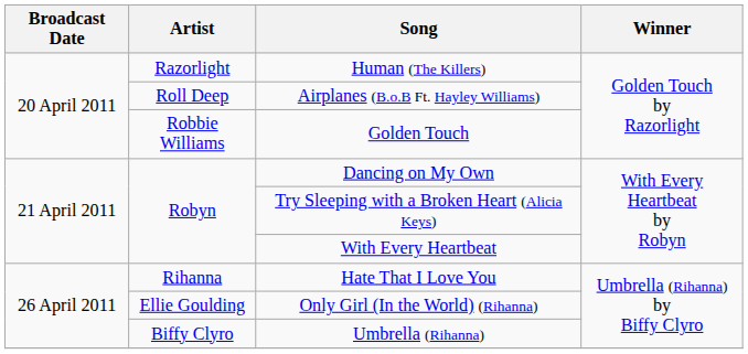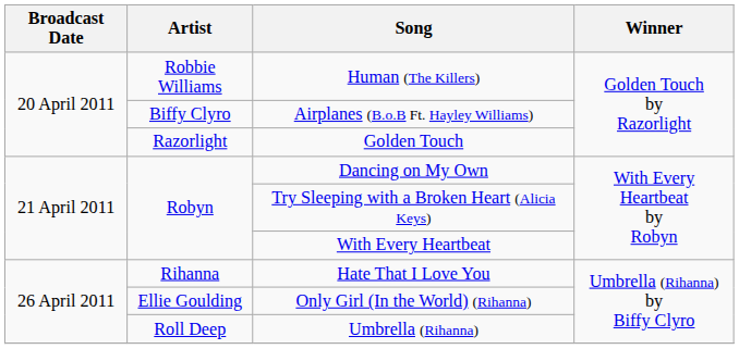 <table class="wikitable" style="text-align:center" width=75%>
 <tr>
 <th>Broadcast Date</th>
 <th>Artist</th>
 <th>Song</th>
 <th>Winner</th>
 </tr>
 <tr>
 <td rowspan="3">20 April 2011</td>
-<td><a href='#'>Razorlight</a></td>
+<td><a href='#'>Robbie Williams</a></td>
 <td><a href='#'>Human</a> <small>(<a href='#'>The Killers</a>)</small></td>
 <td rowspan="3"><a href='#'>Golden Touch</a><br>by<br><a href='#'>Razorlight</a></td>
 </tr>
 <tr>
-<td><a href='#'>Roll Deep</a></td>
+<td><a href='#'>Biffy Clyro</a></td>
 <td><a href='#'>Airplanes</a> <small>(<a href='#'>B.o.B</a> Ft. <a href='#'>Hayley Williams</a>)</small></td>
 </tr>
 <tr>
-<td><a href='#'>Robbie Williams</a></td>
+<td><a href='#'>Razorlight</a></td>
 <td><a href='#'>Golden Touch</a></td>
 </tr>
 <tr>
 <td rowspan="3">21 April 2011</td>
 <td rowspan="3"><a href='#'>Robyn</a></td>
 <td><a href='#'>Dancing on My Own</a></td>
 <td rowspan="3"><a href='#'>With Every Heartbeat</a><br>by<br><a href='#'>Robyn</a></td>
 </tr>
 <tr>
 <td><a href='#'>Try Sleeping with a Broken Heart</a> <small>(<a href='#'>Alicia Keys</a>)</small></td>
 </tr>
 <tr>
 <td><a href='#'>With Every Heartbeat</a></td>
 </tr>
 <tr>
 <td rowspan="3">26 April 2011</td>
 <td><a href='#'>Rihanna</a></td>
 <td><a href='#'>Hate That I Love You</a></td>
 <td rowspan="3"><a href='#'>Umbrella</a> <small>(<a href='#'>Rihanna</a>)</small><br>by<br><a href='#'>Biffy Clyro</a></td>
 </tr>
 <tr>
 <td><a href='#'>Ellie Goulding</a></td>
 <td><a href='#'>Only Girl (In the World)</a> <small>(<a href='#'>Rihanna</a>)</small></td>
 </tr>
 <tr>
-<td><a href='#'>Biffy Clyro</a></td>
+<td><a href='#'>Roll Deep</a></td>
 <td><a href='#'>Umbrella</a> <small>(<a href='#'>Rihanna</a>)</small></td>
 </tr>
 <tr>
 </tr>
 </table>
